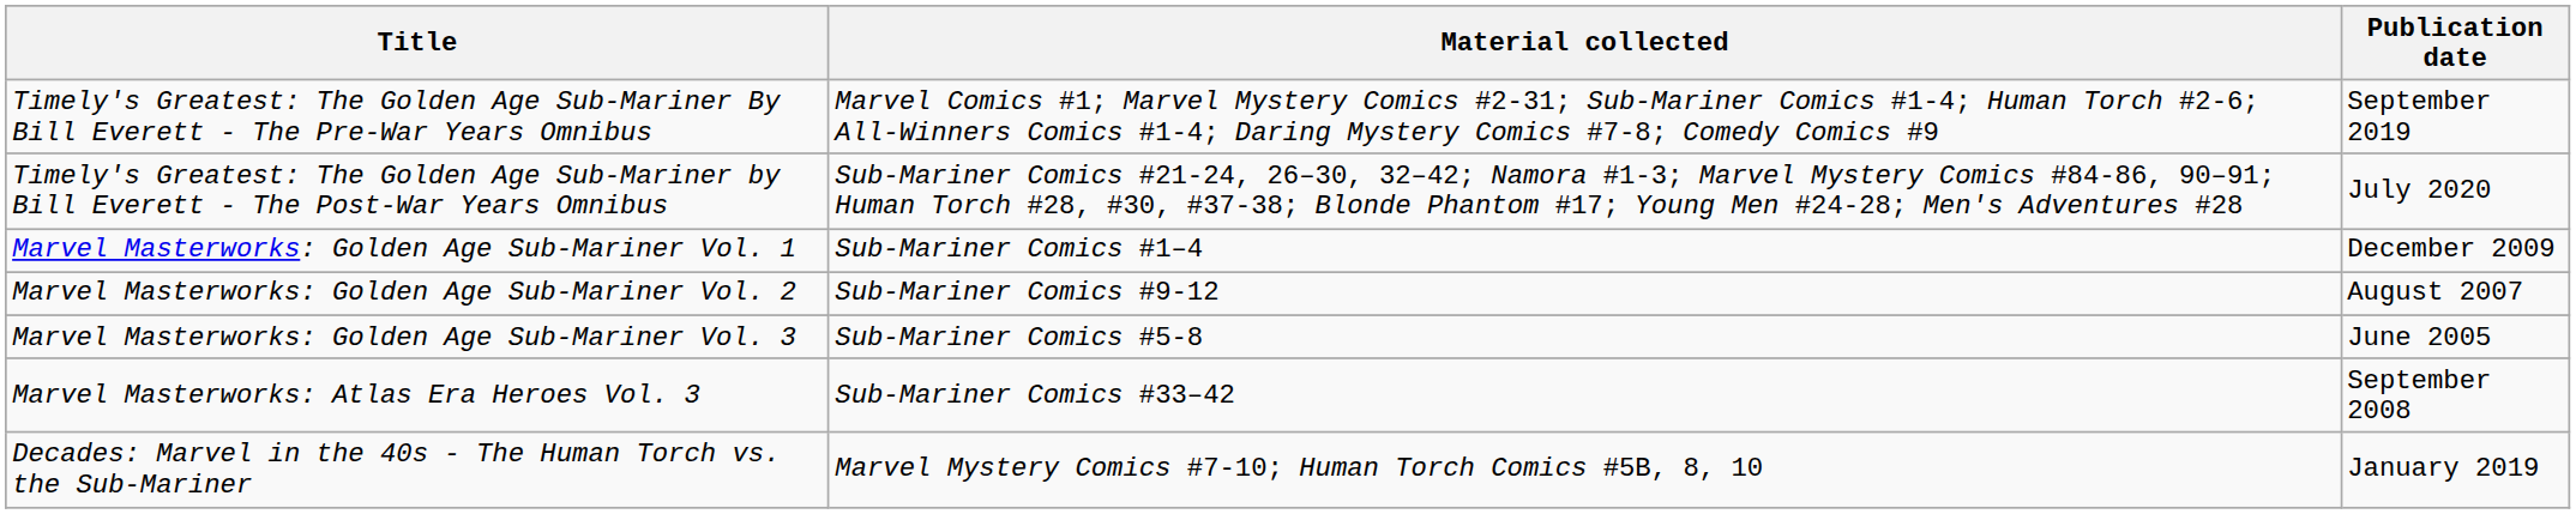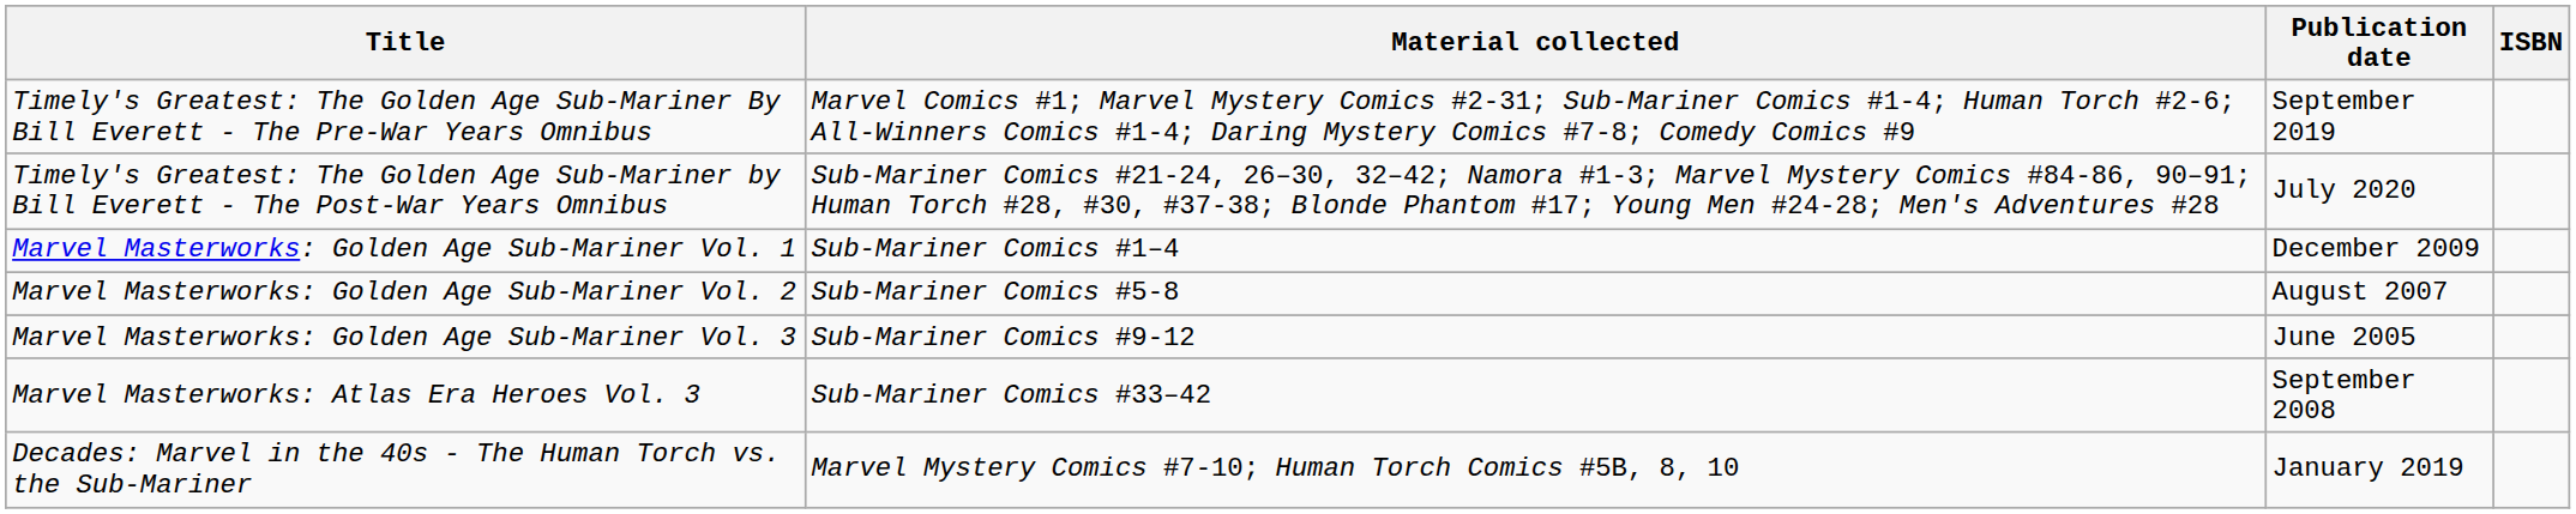 <table class="wikitable sortable plainrowheaders" |->
 <tr>
 <th scope="col">Title</th>
 <th scope="col">Material collected</th>
 <th scope="col">Publication date</th>
+<th scope="col">ISBN</th>
 </tr>
 <tr>
 <td><em>Timely's Greatest: The Golden Age Sub-Mariner By Bill Everett - The Pre-War Years Omnibus</em></td>
 <td><em>Marvel Comics</em> #1; <em>Marvel Mystery Comics</em> #2-31; <em>Sub-Mariner Comics</em> #1-4; <em>Human Torch</em> #2-6; <em>All-Winners Comics</em> #1-4; <em>Daring Mystery Comics</em> #7-8; <em>Comedy Comics</em> #9</td>
 <td>September 2019</td>
+<td></td>
 </tr>
 <tr>
 <td><em>Timely's Greatest: The Golden Age Sub-Mariner by Bill Everett - The Post-War Years Omnibus</em></td>
 <td><em>Sub-Mariner Comics</em> #21-24, 26–30, 32–42; <em>Namora</em> #1-3; <em>Marvel Mystery Comics</em> #84-86, 90–91; <em>Human Torch</em> #28, #30, #37-38; <em>Blonde Phantom</em> #17; <em>Young Men</em> #24-28; <em>Men's Adventures</em> #28</td>
 <td>July 2020</td>
+<td></td>
 </tr>
 <tr>
 <td><em><a href='#'>Marvel Masterworks</a>: Golden Age Sub-Mariner Vol. 1</em></td>
 <td><em>Sub-Mariner Comics</em> #1–4</td>
 <td>December 2009</td>
+<td></td>
 </tr>
 <tr>
 <td><em>Marvel Masterworks: Golden Age Sub-Mariner Vol. 2</em></td>
-<td><em>Sub-Mariner Comics</em> #9-12</td>
+<td><em>Sub-Mariner Comics</em> #5-8</td>
 <td>August 2007</td>
+<td></td>
 </tr>
 <tr>
 <td><em>Marvel Masterworks: Golden Age Sub-Mariner Vol. 3</em></td>
-<td><em>Sub-Mariner Comics</em> #5-8</td>
+<td><em>Sub-Mariner Comics</em> #9-12</td>
 <td>June 2005</td>
+<td></td>
 </tr>
 <tr>
 <td><em>Marvel Masterworks: Atlas Era Heroes Vol. 3</em></td>
 <td><em>Sub-Mariner Comics</em> #33–42</td>
 <td>September 2008</td>
+<td></td>
 </tr>
 <tr>
 <td><em>Decades: Marvel in the 40s - The Human Torch vs. the Sub-Mariner</em></td>
 <td><em>Marvel Mystery Comics</em> #7-10; <em>Human Torch Comics</em> #5B, 8, 10</td>
 <td>January 2019</td>
+<td></td>
 </tr>
 </table>
